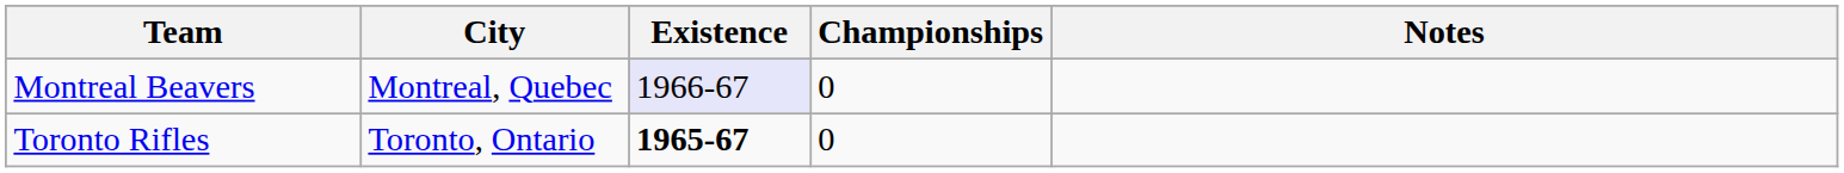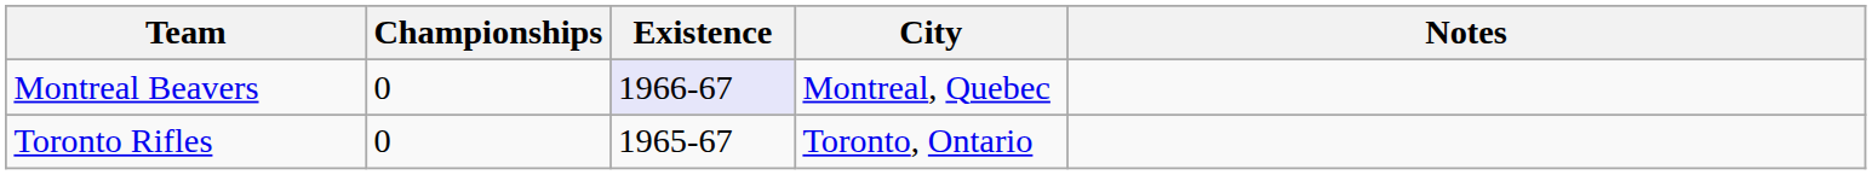 <table class="wikitable">
 <tr>
 <th bgcolor="#DDDDFF" width="20%">Team</th>
+<th bgcolor="#DDDDFF" width="5%">Championships</th>
+<th bgcolor="#DDDDFF" width="10%">Existence</th>
 <th bgcolor="#DDDDFF" width="15%">City</th>
-<th bgcolor="#DDDDFF" width="10%">Existence</th>
-<th bgcolor="#DDDDFF" width="5%">Championships</th>
 <th bgcolor="#DDDDFF" width="45%">Notes</th>
 </tr>
 <tr>
 <td><a href='#'>Montreal Beavers</a></td>
+<td>0</td>
+<td style="background: lavender;">1966-67</td>
 <td><a href='#'>Montreal</a>, <a href='#'>Quebec</a></td>
-<td style="background: lavender;">1966-67</td>
-<td>0</td>
 <td></td>
 </tr>
 <tr>
 <td><a href='#'>Toronto Rifles</a></td>
+<td>0</td>
+<td>1965-67</td>
 <td><a href='#'>Toronto</a>, <a href='#'>Ontario</a></td>
-<td><strong>1965-67</strong></td>
-<td>0</td>
 <td></td>
 </tr>
 </table>
